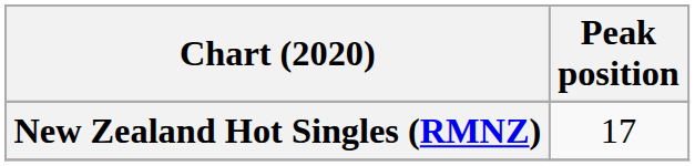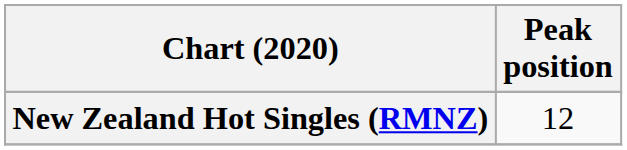 <table class="wikitable sortable plainrowheaders" style="text-align:center">
 <tr>
 <th scope="col">Chart (2020)</th>
 <th scope="col">Peak<br>position</th>
 </tr>
 <tr>
 </tr>
 <tr>
 <th scope="row">New Zealand Hot Singles (<a href='#'>RMNZ</a>)</th>
-<td>17</td>
+<td>12</td>
 </tr>
 <tr>
 </tr>
 <tr>
 </tr>
 </table>
